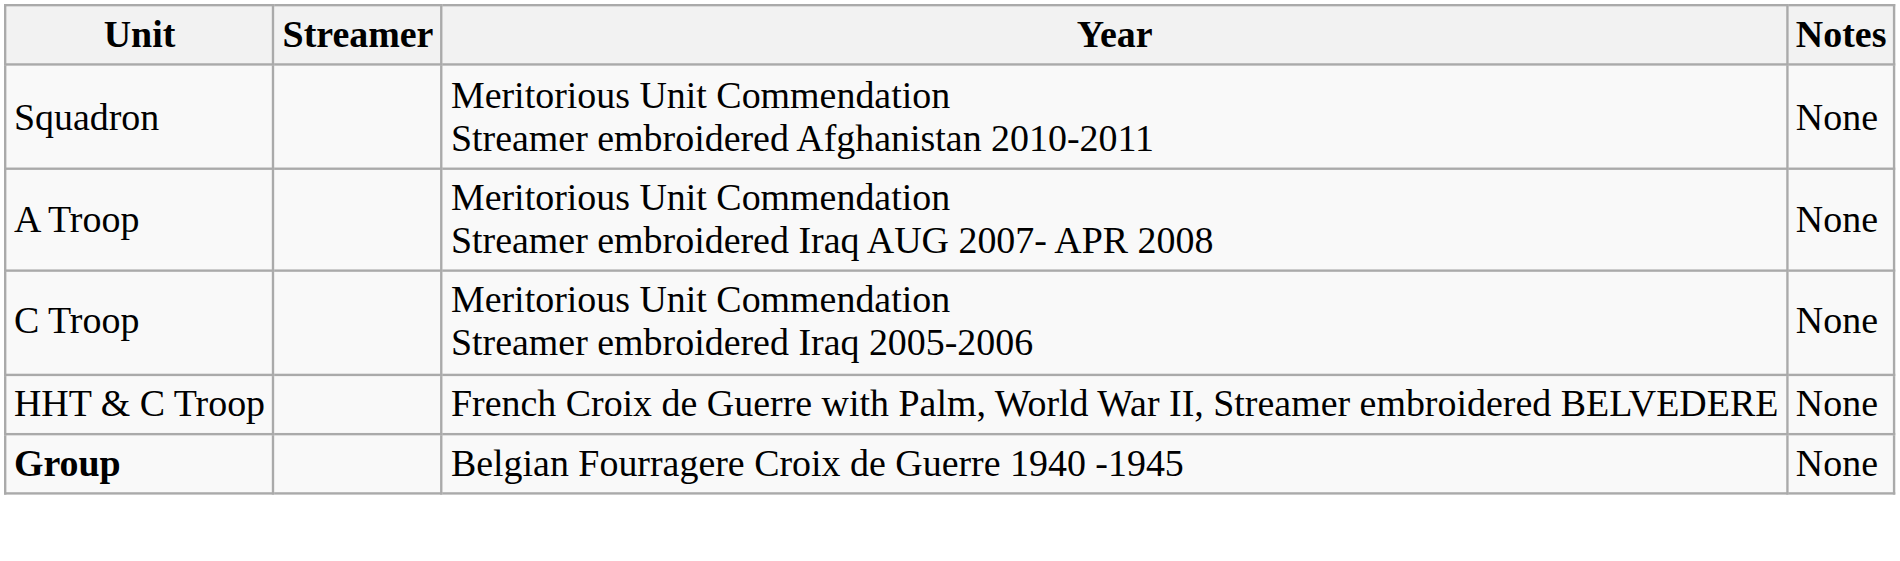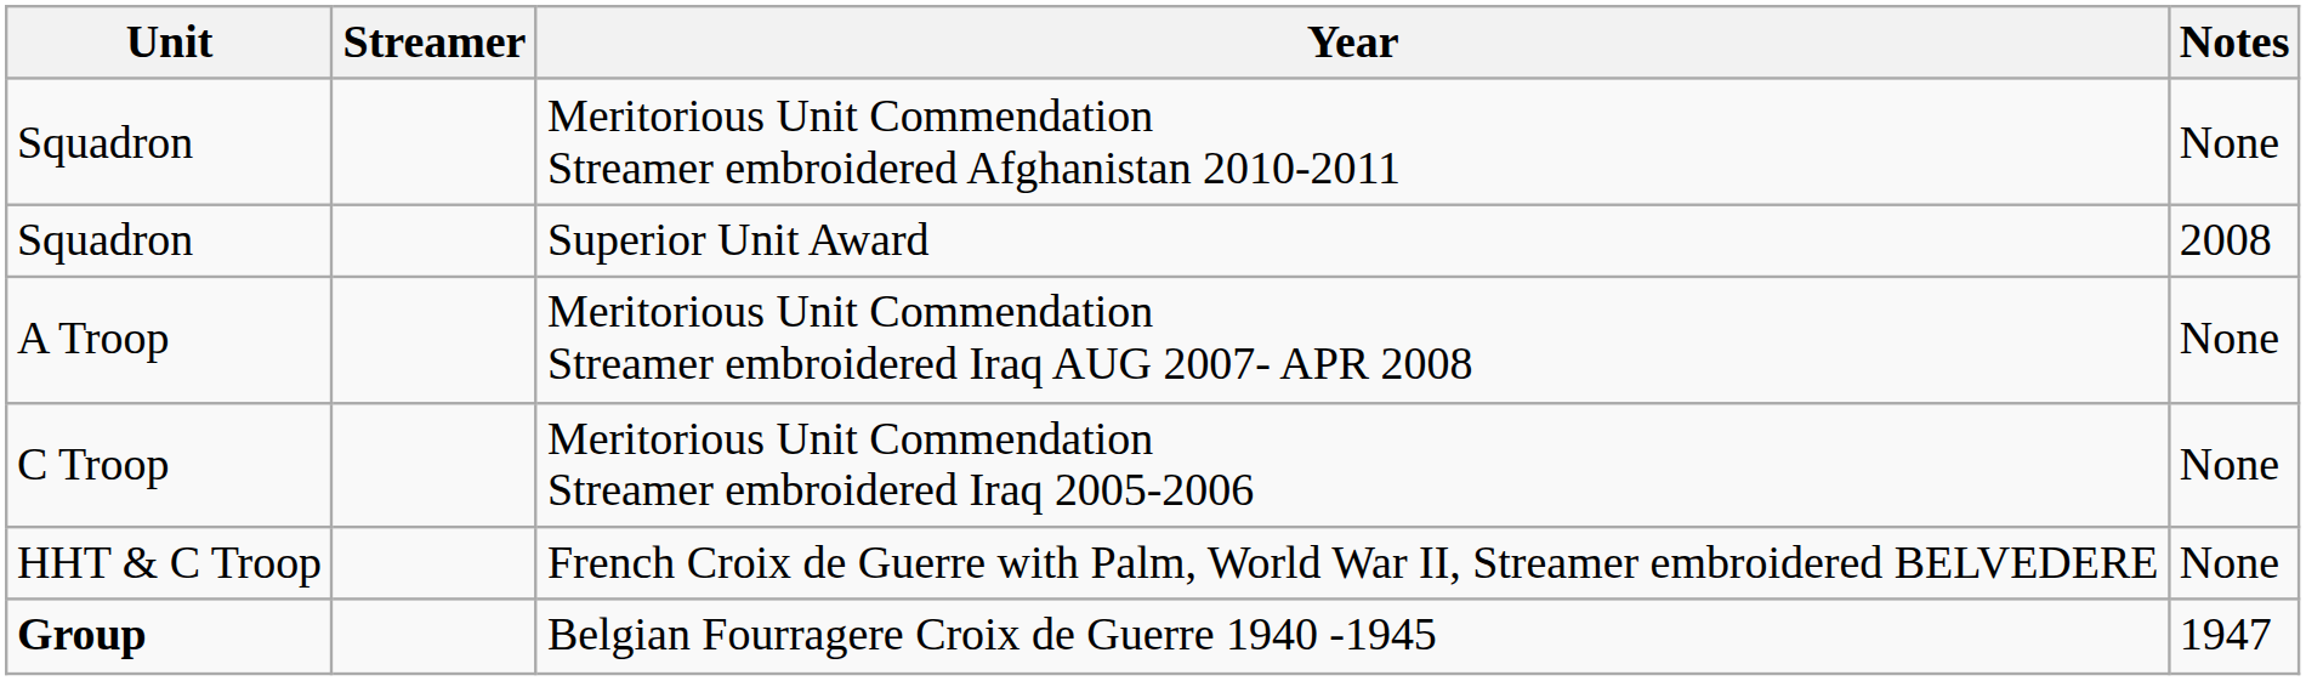 <table class="wikitable">
 <tr>
 <th>Unit</th>
 <th>Streamer</th>
 <th>Year</th>
 <th>Notes</th>
 </tr>
 <tr>
 <td>Squadron</td>
 <td></td>
 <td>Meritorious Unit Commendation <br> Streamer embroidered Afghanistan 2010-2011</td>
 <td>None</td>
+</tr>
+<tr>
+<td>Squadron</td>
+<td></td>
+<td>Superior Unit Award</td>
+<td>2008</td>
 </tr>
 <tr>
 <td>A Troop</td>
 <td></td>
 <td>Meritorious Unit Commendation <br> Streamer embroidered Iraq AUG 2007- APR 2008</td>
 <td>None</td>
 </tr>
 <tr>
 <td>C Troop</td>
 <td></td>
 <td>Meritorious Unit Commendation <br> Streamer embroidered Iraq 2005-2006</td>
 <td>None</td>
 </tr>
 <tr>
 <td>HHT & C Troop</td>
 <td></td>
 <td>French Croix de Guerre with Palm, World War II, Streamer embroidered BELVEDERE</td>
 <td>None</td>
 </tr>
 <tr>
 <td><strong>Group</strong></td>
 <td></td>
 <td>Belgian Fourragere Croix de Guerre 1940 -1945</td>
-<td>None</td>
+<td>1947</td>
 </tr>
 </table>
